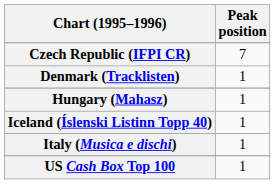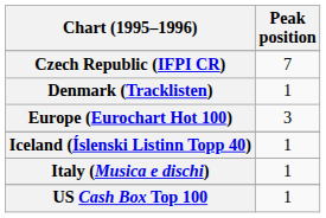 <table class="wikitable sortable plainrowheaders" style="text-align:center">
 <tr>
 <th>Chart (1995–1996)</th>
 <th>Peak<br>position</th>
 </tr>
 <tr>
 </tr>
 <tr>
 </tr>
 <tr>
 </tr>
 <tr>
 </tr>
 <tr>
 </tr>
 <tr>
 </tr>
 <tr>
 </tr>
 <tr>
 <th scope="row">Czech Republic (<a href='#'>IFPI CR</a>)</th>
 <td>7</td>
 </tr>
 <tr>
 <th scope="row">Denmark (<a href='#'>Tracklisten</a>)</th>
 <td>1</td>
 </tr>
 <tr>
+<th scope="row">Europe (<a href='#'>Eurochart Hot 100</a>)</th>
+<td>3</td>
 </tr>
 <tr>
 </tr>
 <tr>
 </tr>
 <tr>
-<th scope="row">Hungary (<a href='#'>Mahasz</a>)</th>
-<td>1</td>
 </tr>
 <tr>
 <th scope="row">Iceland (<a href='#'>Íslenski Listinn Topp 40</a>)</th>
 <td>1</td>
 </tr>
 <tr>
 </tr>
 <tr>
 <th scope="row">Italy (<em><a href='#'>Musica e dischi</a></em>)</th>
 <td>1</td>
 </tr>
 <tr>
 </tr>
 <tr>
 </tr>
 <tr>
 </tr>
 <tr>
 </tr>
 <tr>
 </tr>
 <tr>
 </tr>
 <tr>
 </tr>
 <tr>
 </tr>
 <tr>
 </tr>
 <tr>
 </tr>
 <tr>
 </tr>
 <tr>
 </tr>
 <tr>
 </tr>
 <tr>
 </tr>
 <tr>
 </tr>
 <tr>
 </tr>
 <tr>
 <th scope="row">US <a href='#'><em>Cash Box</em> Top 100</a></th>
 <td>1</td>
 </tr>
 </table>
